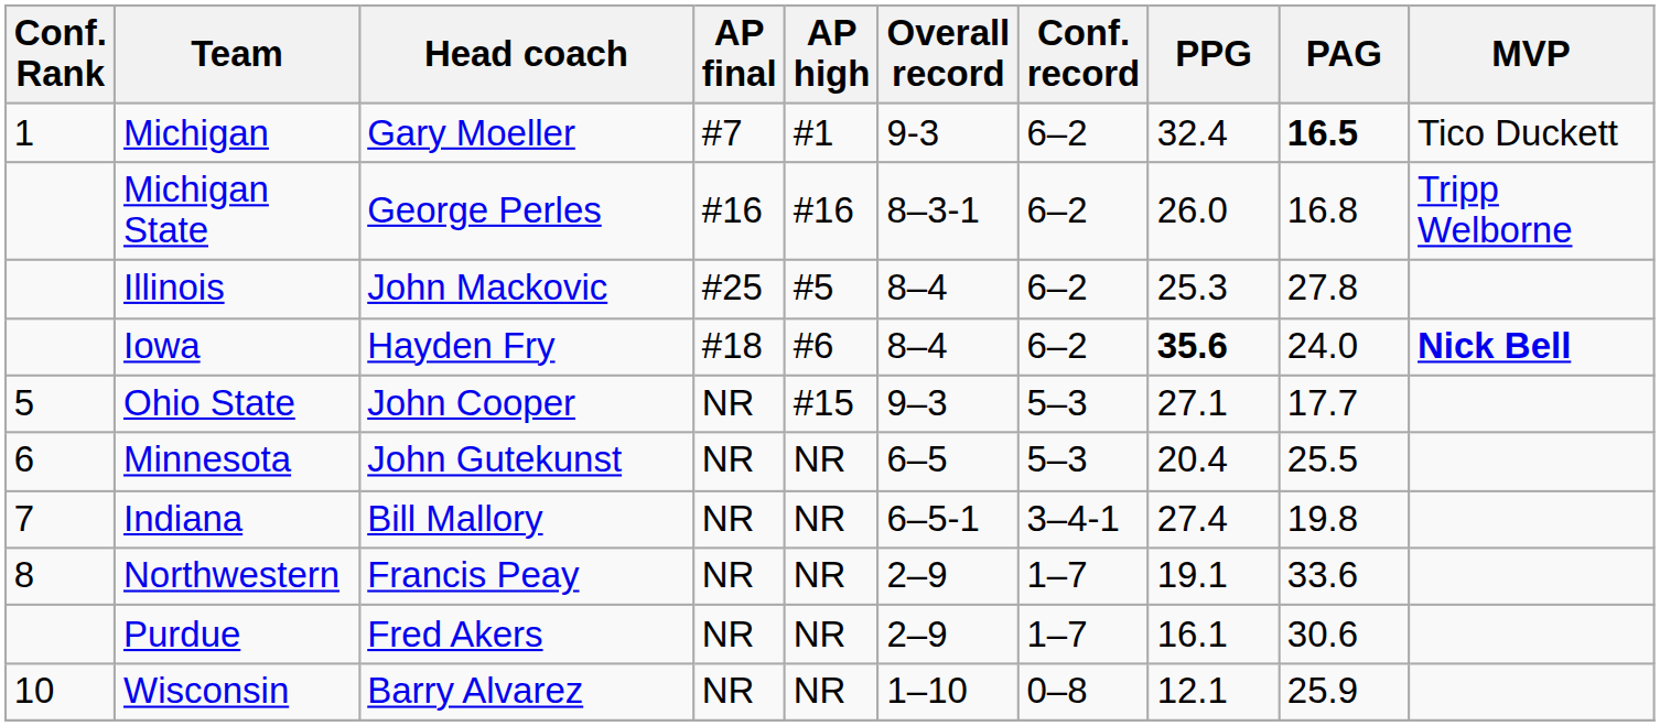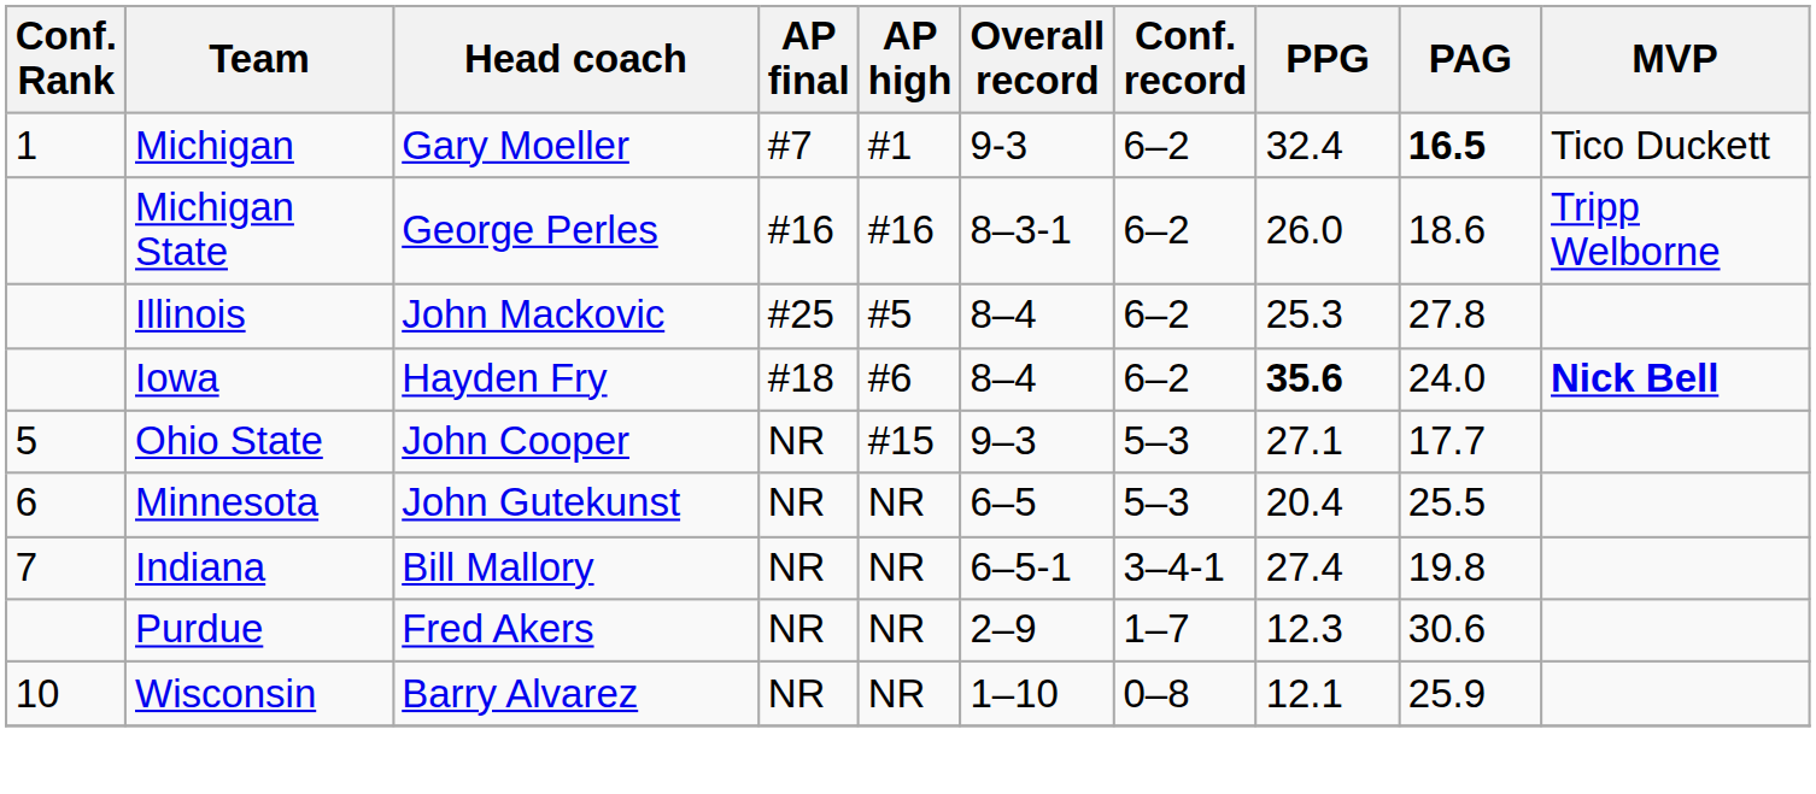 <table class="sortable wikitable">
 <tr>
 <th width="25">Conf. Rank</th>
 <th width="100">Team</th>
 <th width="140">Head coach</th>
 <th width="25">AP final</th>
 <th width="25">AP high</th>
 <th width="50">Overall record</th>
 <th width="50">Conf. record</th>
 <th width="50">PPG</th>
 <th width="50">PAG</th>
 <th width="100">MVP</th>
 </tr>
 <tr align="left" bgcolor="">
 <td>1</td>
 <td><a href='#'>Michigan</a></td>
 <td><a href='#'>Gary Moeller</a></td>
 <td>#7</td>
 <td>#1</td>
 <td>9-3</td>
 <td>6–2</td>
 <td>32.4</td>
 <td><strong>16.5</strong></td>
 <td>Tico Duckett</td>
 </tr>
 <tr align="left" bgcolor="">
 <td></td>
 <td><a href='#'>Michigan State</a></td>
 <td><a href='#'>George Perles</a></td>
 <td>#16</td>
 <td>#16</td>
 <td>8–3-1</td>
 <td>6–2</td>
 <td>26.0</td>
-<td>16.8</td>
+<td>18.6</td>
 <td><a href='#'>Tripp Welborne</a></td>
 </tr>
 <tr align="left" bgcolor="">
 <td></td>
 <td><a href='#'>Illinois</a></td>
 <td><a href='#'>John Mackovic</a></td>
 <td>#25</td>
 <td>#5</td>
 <td>8–4</td>
 <td>6–2</td>
 <td>25.3</td>
 <td>27.8</td>
 <td></td>
 </tr>
 <tr align="left" bgcolor="">
 <td></td>
 <td><a href='#'>Iowa</a></td>
 <td><a href='#'>Hayden Fry</a></td>
 <td>#18</td>
 <td>#6</td>
 <td>8–4</td>
 <td>6–2</td>
 <td><strong>35.6</strong></td>
 <td>24.0</td>
 <td><strong><a href='#'>Nick Bell</a></strong></td>
 </tr>
 <tr align="left" bgcolor="">
 <td>5</td>
 <td><a href='#'>Ohio State</a></td>
 <td><a href='#'>John Cooper</a></td>
 <td>NR</td>
 <td>#15</td>
 <td>9–3</td>
 <td>5–3</td>
 <td>27.1</td>
 <td>17.7</td>
 <td></td>
 </tr>
 <tr align="left" bgcolor="">
 <td>6</td>
 <td><a href='#'>Minnesota</a></td>
 <td><a href='#'>John Gutekunst</a></td>
 <td>NR</td>
 <td>NR</td>
 <td>6–5</td>
 <td>5–3</td>
 <td>20.4</td>
 <td>25.5</td>
 <td></td>
 </tr>
 <tr align="left" bgcolor="">
 <td>7</td>
 <td><a href='#'>Indiana</a></td>
 <td><a href='#'>Bill Mallory</a></td>
 <td>NR</td>
 <td>NR</td>
 <td>6–5-1</td>
 <td>3–4-1</td>
 <td>27.4</td>
 <td>19.8</td>
 <td></td>
 </tr>
 <tr align="left" bgcolor="">
-<td>8</td>
-<td><a href='#'>Northwestern</a></td>
-<td><a href='#'>Francis Peay</a></td>
-<td>NR</td>
-<td>NR</td>
-<td>2–9</td>
-<td>1–7</td>
-<td>19.1</td>
-<td>33.6</td>
-<td></td>
-</tr>
-<tr align="left" bgcolor="">
 <td></td>
 <td><a href='#'>Purdue</a></td>
 <td><a href='#'>Fred Akers</a></td>
 <td>NR</td>
 <td>NR</td>
 <td>2–9</td>
 <td>1–7</td>
-<td>16.1</td>
+<td>12.3</td>
 <td>30.6</td>
 <td></td>
 </tr>
 <tr align="left" bgcolor="">
 <td>10</td>
 <td><a href='#'>Wisconsin</a></td>
 <td><a href='#'>Barry Alvarez</a></td>
 <td>NR</td>
 <td>NR</td>
 <td>1–10</td>
 <td>0–8</td>
 <td>12.1</td>
 <td>25.9</td>
 <td></td>
 </tr>
 <tr>
 </tr>
 </table>
